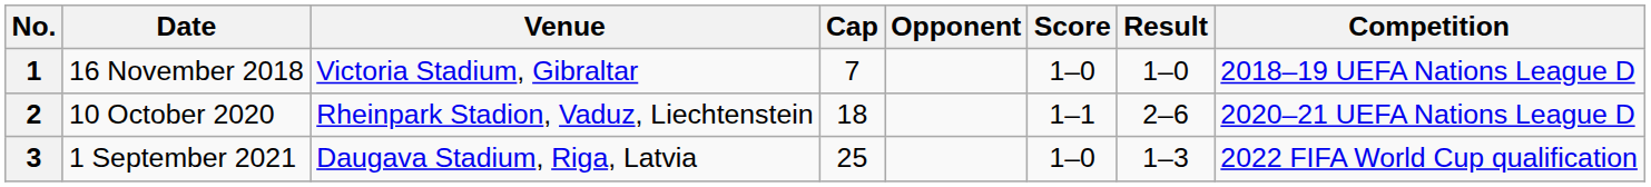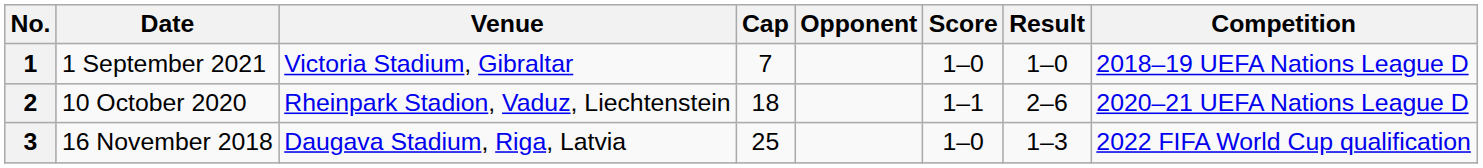 <table class="wikitable plainrowheaders sortable" style="text-align: left;" align=center>
 <tr>
 <th scope=col>No.</th>
 <th scope=col>Date</th>
 <th scope=col>Venue</th>
 <th scope=col>Cap</th>
 <th scope=col>Opponent</th>
 <th scope=col>Score</th>
 <th scope=col>Result</th>
 <th scope=col>Competition</th>
 </tr>
 <tr>
 <th scope=row>1</th>
-<td>16 November 2018</td>
+<td>1 September 2021</td>
 <td><a href='#'>Victoria Stadium</a>, <a href='#'>Gibraltar</a></td>
 <td align=center>7</td>
 <td></td>
 <td align=center>1–0</td>
 <td align=center>1–0</td>
 <td><a href='#'>2018–19 UEFA Nations League D</a></td>
 </tr>
 <tr>
 <th scope=row>2</th>
 <td>10 October 2020</td>
 <td><a href='#'>Rheinpark Stadion</a>, <a href='#'>Vaduz</a>, Liechtenstein</td>
 <td align=center>18</td>
 <td></td>
 <td align=center>1–1</td>
 <td align=center>2–6</td>
 <td><a href='#'>2020–21 UEFA Nations League D</a></td>
 </tr>
 <tr>
 <th scope=row>3</th>
-<td>1 September 2021</td>
+<td>16 November 2018</td>
 <td><a href='#'>Daugava Stadium</a>, <a href='#'>Riga</a>, Latvia</td>
 <td align=center>25</td>
 <td></td>
 <td align=center>1–0</td>
 <td align=center>1–3</td>
 <td><a href='#'>2022 FIFA World Cup qualification</a></td>
 </tr>
 </table>
